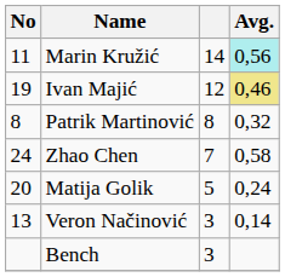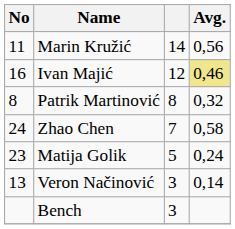 <table class="wikitable">
 <tr>
 <th>No</th>
 <th>Name</th>
 <th></th>
 <th>Avg.</th>
 </tr>
 <tr>
 <td>11</td>
 <td>Marin Kružić</td>
 <td>14</td>
-<td style="background: paleturquoise;">0,56</td>
+<td>0,56</td>
 </tr>
 <tr>
-<td>19</td>
+<td>16</td>
 <td>Ivan Majić</td>
 <td>12</td>
 <td style="background: khaki;">0,46</td>
 </tr>
 <tr>
 <td>8</td>
 <td>Patrik Martinović</td>
 <td>8</td>
 <td>0,32</td>
 </tr>
 <tr>
 <td>24</td>
 <td>Zhao Chen</td>
 <td>7</td>
 <td>0,58</td>
 </tr>
 <tr>
-<td>20</td>
+<td>23</td>
 <td>Matija Golik</td>
 <td>5</td>
 <td>0,24</td>
 </tr>
 <tr>
 <td>13</td>
 <td>Veron Načinović</td>
 <td>3</td>
 <td>0,14</td>
 </tr>
 <tr>
 <td></td>
 <td>Bench</td>
 <td>3</td>
 <td></td>
 </tr>
 <tr>
 </tr>
 </table>
